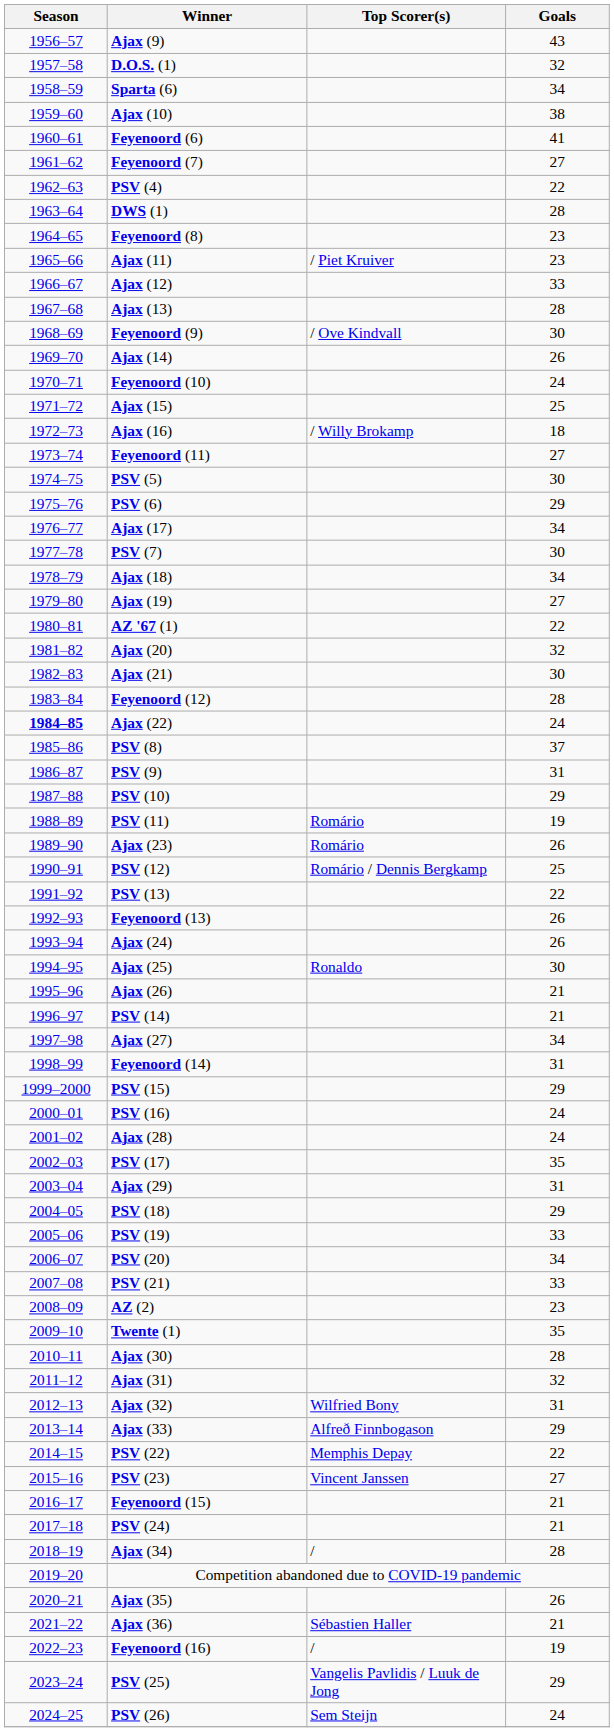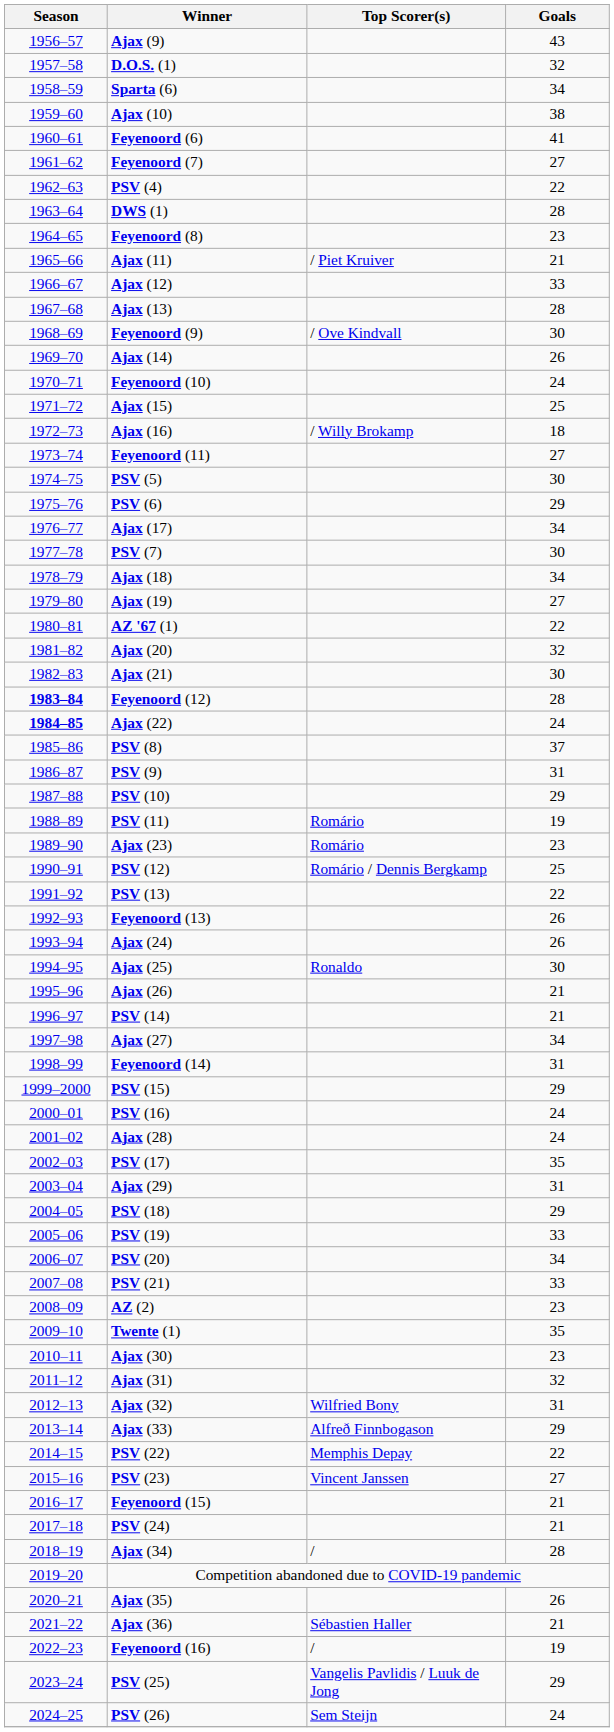 <table class="wikitable sortable">
 <tr>
 <th style="width:100px;">Season</th>
 <th style="width:200px;">Winner</th>
 <th style="width:200px;">Top Scorer(s)</th>
 <th style="width:100px;">Goals</th>
 </tr>
 <tr>
 <td align=center><a href='#'>1956–57</a></td>
 <td><strong><a href='#'>Ajax</a></strong> (9)</td>
 <td></td>
 <td align=center>43</td>
 </tr>
 <tr>
 <td align=center><a href='#'>1957–58</a></td>
 <td><strong><a href='#'>D.O.S.</a></strong> (1)</td>
 <td></td>
 <td align=center>32</td>
 </tr>
 <tr>
 <td align=center><a href='#'>1958–59</a></td>
 <td><strong><a href='#'>Sparta</a></strong> (6)</td>
 <td></td>
 <td align=center>34</td>
 </tr>
 <tr>
 <td align=center><a href='#'>1959–60</a></td>
 <td><strong><a href='#'>Ajax</a></strong> (10)</td>
 <td></td>
 <td align=center>38</td>
 </tr>
 <tr>
 <td align=center><a href='#'>1960–61</a></td>
 <td><strong><a href='#'>Feyenoord</a></strong> (6)</td>
 <td></td>
 <td align=center>41</td>
 </tr>
 <tr>
 <td align=center><a href='#'>1961–62</a></td>
 <td><strong><a href='#'>Feyenoord</a></strong> (7)</td>
 <td></td>
 <td align=center>27</td>
 </tr>
 <tr>
 <td align=center><a href='#'>1962–63</a></td>
 <td><strong><a href='#'>PSV</a></strong> (4)</td>
 <td></td>
 <td align=center>22</td>
 </tr>
 <tr>
 <td align=center><a href='#'>1963–64</a></td>
 <td><strong><a href='#'>DWS</a></strong> (1)</td>
 <td></td>
 <td align=center>28</td>
 </tr>
 <tr>
 <td align=center><a href='#'>1964–65</a></td>
 <td><strong><a href='#'>Feyenoord</a></strong> (8)</td>
 <td></td>
 <td align=center>23</td>
 </tr>
 <tr>
 <td align=center><a href='#'>1965–66</a></td>
 <td><strong><a href='#'>Ajax</a></strong> (11)</td>
 <td> / <a href='#'>Piet Kruiver</a></td>
-<td align=center>23</td>
+<td align=center>21</td>
 </tr>
 <tr>
 <td align=center><a href='#'>1966–67</a></td>
 <td><strong><a href='#'>Ajax</a></strong> (12)</td>
 <td></td>
 <td align=center>33</td>
 </tr>
 <tr>
 <td align=center><a href='#'>1967–68</a></td>
 <td><strong><a href='#'>Ajax</a></strong> (13)</td>
 <td></td>
 <td align=center>28</td>
 </tr>
 <tr>
 <td align=center><a href='#'>1968–69</a></td>
 <td><strong><a href='#'>Feyenoord</a></strong> (9)</td>
 <td> / <a href='#'>Ove Kindvall</a></td>
 <td align=center>30</td>
 </tr>
 <tr>
 <td align=center><a href='#'>1969–70</a></td>
 <td><strong><a href='#'>Ajax</a></strong> (14)</td>
 <td></td>
 <td align=center>26</td>
 </tr>
 <tr>
 <td align=center><a href='#'>1970–71</a></td>
 <td><strong><a href='#'>Feyenoord</a></strong> (10)</td>
 <td></td>
 <td align=center>24</td>
 </tr>
 <tr>
 <td align=center><a href='#'>1971–72</a></td>
 <td><strong><a href='#'>Ajax</a></strong> (15)</td>
 <td></td>
 <td align=center>25</td>
 </tr>
 <tr>
 <td align=center><a href='#'>1972–73</a></td>
 <td><strong><a href='#'>Ajax</a></strong> (16)</td>
 <td> / <a href='#'>Willy Brokamp</a></td>
 <td align=center>18</td>
 </tr>
 <tr>
 <td align=center><a href='#'>1973–74</a></td>
 <td><strong><a href='#'>Feyenoord</a></strong> (11)</td>
 <td></td>
 <td align=center>27</td>
 </tr>
 <tr>
 <td align=center><a href='#'>1974–75</a></td>
 <td><strong><a href='#'>PSV</a></strong> (5)</td>
 <td></td>
 <td align=center>30</td>
 </tr>
 <tr>
 <td align=center><a href='#'>1975–76</a></td>
 <td><strong><a href='#'>PSV</a></strong> (6)</td>
 <td></td>
 <td align=center>29</td>
 </tr>
 <tr>
 <td align=center><a href='#'>1976–77</a></td>
 <td><strong><a href='#'>Ajax</a></strong> (17)</td>
 <td></td>
 <td align=center>34</td>
 </tr>
 <tr>
 <td align=center><a href='#'>1977–78</a></td>
 <td><strong><a href='#'>PSV</a></strong> (7)</td>
 <td></td>
 <td align=center>30</td>
 </tr>
 <tr>
 <td align=center><a href='#'>1978–79</a></td>
 <td><strong><a href='#'>Ajax</a></strong> (18)</td>
 <td></td>
 <td align=center>34</td>
 </tr>
 <tr>
 <td align=center><a href='#'>1979–80</a></td>
 <td><strong><a href='#'>Ajax</a></strong> (19)</td>
 <td></td>
 <td align=center>27</td>
 </tr>
 <tr>
 <td align=center><a href='#'>1980–81</a></td>
 <td><strong><a href='#'>AZ '67</a></strong> (1)</td>
 <td></td>
 <td align=center>22</td>
 </tr>
 <tr>
 <td align=center><a href='#'>1981–82</a></td>
 <td><strong><a href='#'>Ajax</a></strong> (20)</td>
 <td></td>
 <td align=center>32</td>
 </tr>
 <tr>
 <td align=center><a href='#'>1982–83</a></td>
 <td><strong><a href='#'>Ajax</a></strong> (21)</td>
 <td></td>
 <td align=center>30</td>
 </tr>
 <tr>
-<td align=center><a href='#'>1983–84</a></td>
+<td align=center><strong><a href='#'>1983–84</a></strong></td>
 <td><strong><a href='#'>Feyenoord</a></strong> (12)</td>
 <td></td>
 <td align=center>28</td>
 </tr>
 <tr>
 <td align=center><strong><a href='#'>1984–85</a></strong></td>
 <td><strong><a href='#'>Ajax</a></strong> (22)</td>
 <td></td>
 <td align=center>24</td>
 </tr>
 <tr>
 <td align=center><a href='#'>1985–86</a></td>
 <td><strong><a href='#'>PSV</a></strong> (8)</td>
 <td></td>
 <td align=center>37</td>
 </tr>
 <tr>
 <td align=center><a href='#'>1986–87</a></td>
 <td><strong><a href='#'>PSV</a></strong> (9)</td>
 <td></td>
 <td align=center>31</td>
 </tr>
 <tr>
 <td align=center><a href='#'>1987–88</a></td>
 <td><strong><a href='#'>PSV</a></strong> (10)</td>
 <td></td>
 <td align=center>29</td>
 </tr>
 <tr>
 <td align=center><a href='#'>1988–89</a></td>
 <td><strong><a href='#'>PSV</a></strong> (11)</td>
 <td><a href='#'>Romário</a></td>
 <td align=center>19</td>
 </tr>
 <tr>
 <td align=center><a href='#'>1989–90</a></td>
 <td><strong><a href='#'>Ajax</a></strong> (23)</td>
 <td><a href='#'>Romário</a></td>
-<td align=center>26</td>
+<td align=center>23</td>
 </tr>
 <tr>
 <td align=center><a href='#'>1990–91</a></td>
 <td><strong><a href='#'>PSV</a></strong> (12)</td>
 <td><a href='#'>Romário</a> / <a href='#'>Dennis Bergkamp</a></td>
 <td align=center>25</td>
 </tr>
 <tr>
 <td align=center><a href='#'>1991–92</a></td>
 <td><strong><a href='#'>PSV</a></strong> (13)</td>
 <td></td>
 <td align=center>22</td>
 </tr>
 <tr>
 <td align=center><a href='#'>1992–93</a></td>
 <td><strong><a href='#'>Feyenoord</a></strong> (13)</td>
 <td></td>
 <td align=center>26</td>
 </tr>
 <tr>
 <td align=center><a href='#'>1993–94</a></td>
 <td><strong><a href='#'>Ajax</a></strong> (24)</td>
 <td></td>
 <td align=center>26</td>
 </tr>
 <tr>
 <td align=center><a href='#'>1994–95</a></td>
 <td><strong><a href='#'>Ajax</a></strong> (25)</td>
 <td><a href='#'>Ronaldo</a></td>
 <td align=center>30</td>
 </tr>
 <tr>
 <td align=center><a href='#'>1995–96</a></td>
 <td><strong><a href='#'>Ajax</a></strong> (26)</td>
 <td></td>
 <td align=center>21</td>
 </tr>
 <tr>
 <td align=center><a href='#'>1996–97</a></td>
 <td><strong><a href='#'>PSV</a></strong> (14)</td>
 <td></td>
 <td align=center>21</td>
 </tr>
 <tr>
 <td align=center><a href='#'>1997–98</a></td>
 <td><strong><a href='#'>Ajax</a></strong> (27)</td>
 <td></td>
 <td align=center>34</td>
 </tr>
 <tr>
 <td align=center><a href='#'>1998–99</a></td>
 <td><strong><a href='#'>Feyenoord</a></strong> (14)</td>
 <td></td>
 <td align=center>31</td>
 </tr>
 <tr>
 <td align=center><a href='#'>1999–2000</a></td>
 <td><strong><a href='#'>PSV</a></strong> (15)</td>
 <td></td>
 <td align=center>29</td>
 </tr>
 <tr>
 <td align=center><a href='#'>2000–01</a></td>
 <td><strong><a href='#'>PSV</a></strong> (16)</td>
 <td></td>
 <td align=center>24</td>
 </tr>
 <tr>
 <td align=center><a href='#'>2001–02</a></td>
 <td><strong><a href='#'>Ajax</a></strong> (28)</td>
 <td></td>
 <td align=center>24</td>
 </tr>
 <tr>
 <td align=center><a href='#'>2002–03</a></td>
 <td><strong><a href='#'>PSV</a></strong> (17)</td>
 <td></td>
 <td align=center>35</td>
 </tr>
 <tr>
 <td align=center><a href='#'>2003–04</a></td>
 <td><strong><a href='#'>Ajax</a></strong> (29)</td>
 <td></td>
 <td align=center>31</td>
 </tr>
 <tr>
 <td align=center><a href='#'>2004–05</a></td>
 <td><strong><a href='#'>PSV</a></strong> (18)</td>
 <td></td>
 <td align=center>29</td>
 </tr>
 <tr>
 <td align=center><a href='#'>2005–06</a></td>
 <td><strong><a href='#'>PSV</a></strong> (19)</td>
 <td></td>
 <td align=center>33</td>
 </tr>
 <tr>
 <td align=center><a href='#'>2006–07</a></td>
 <td><strong><a href='#'>PSV</a></strong> (20)</td>
 <td></td>
 <td align=center>34</td>
 </tr>
 <tr>
 <td align=center><a href='#'>2007–08</a></td>
 <td><strong><a href='#'>PSV</a></strong> (21)</td>
 <td></td>
 <td align=center>33</td>
 </tr>
 <tr>
 <td align=center><a href='#'>2008–09</a></td>
 <td><strong><a href='#'>AZ</a></strong> (2)</td>
 <td></td>
 <td align=center>23</td>
 </tr>
 <tr>
 <td align=center><a href='#'>2009–10</a></td>
 <td><strong><a href='#'>Twente</a></strong> (1)</td>
 <td></td>
 <td align=center>35</td>
 </tr>
 <tr>
 <td align=center><a href='#'>2010–11</a></td>
 <td><strong><a href='#'>Ajax</a></strong> (30)</td>
 <td></td>
-<td align=center>28</td>
+<td align=center>23</td>
 </tr>
 <tr>
 <td align=center><a href='#'>2011–12</a></td>
 <td><strong><a href='#'>Ajax</a></strong> (31)</td>
 <td></td>
 <td align=center>32</td>
 </tr>
 <tr>
 <td align=center><a href='#'>2012–13</a></td>
 <td><strong><a href='#'>Ajax</a></strong> (32)</td>
 <td><a href='#'>Wilfried Bony</a></td>
 <td align=center>31</td>
 </tr>
 <tr>
 <td align=center><a href='#'>2013–14</a></td>
 <td><strong><a href='#'>Ajax</a></strong> (33)</td>
 <td><a href='#'>Alfreð Finnbogason</a></td>
 <td align=center>29</td>
 </tr>
 <tr>
 <td align=center><a href='#'>2014–15</a></td>
 <td><strong><a href='#'>PSV</a></strong> (22)</td>
 <td><a href='#'>Memphis Depay</a></td>
 <td align=center>22</td>
 </tr>
 <tr>
 <td align=center><a href='#'>2015–16</a></td>
 <td><strong><a href='#'>PSV</a></strong> (23)</td>
 <td><a href='#'>Vincent Janssen</a></td>
 <td align=center>27</td>
 </tr>
 <tr>
 <td align=center><a href='#'>2016–17</a></td>
 <td><strong><a href='#'>Feyenoord</a></strong> (15)</td>
 <td></td>
 <td align=center>21</td>
 </tr>
 <tr>
 <td align=center><a href='#'>2017–18</a></td>
 <td><strong><a href='#'>PSV</a></strong> (24)</td>
 <td></td>
 <td align=center>21</td>
 </tr>
 <tr>
 <td align=center><a href='#'>2018–19</a></td>
 <td><strong><a href='#'>Ajax</a></strong> (34)</td>
 <td> / </td>
 <td align=center>28</td>
 </tr>
 <tr>
 <td align=center><a href='#'>2019–20</a></td>
 <td colspan="3" align=center>Competition abandoned due to <a href='#'>COVID-19 pandemic</a></td>
 </tr>
 <tr>
 <td align=center><a href='#'>2020–21</a></td>
 <td><strong><a href='#'>Ajax</a></strong> (35)</td>
 <td></td>
 <td align=center>26</td>
 </tr>
 <tr>
 <td align=center><a href='#'>2021–22</a></td>
 <td><strong><a href='#'>Ajax</a></strong> (36)</td>
 <td><a href='#'>Sébastien Haller</a></td>
 <td align=center>21</td>
 </tr>
 <tr>
 <td align=center><a href='#'>2022–23</a></td>
 <td><strong><a href='#'>Feyenoord</a></strong> (16)</td>
 <td> / </td>
 <td align=center>19</td>
 </tr>
 <tr>
 <td align=center><a href='#'>2023–24</a></td>
 <td><strong><a href='#'>PSV</a></strong> (25)</td>
 <td><a href='#'>Vangelis Pavlidis</a> / <a href='#'>Luuk de Jong</a></td>
 <td align=center>29</td>
 </tr>
 <tr>
 <td align=center><a href='#'>2024–25</a></td>
 <td><strong><a href='#'>PSV</a></strong> (26)</td>
 <td><a href='#'>Sem Steijn</a></td>
 <td align=center>24</td>
 </tr>
 <tr>
 </tr>
 </table>
